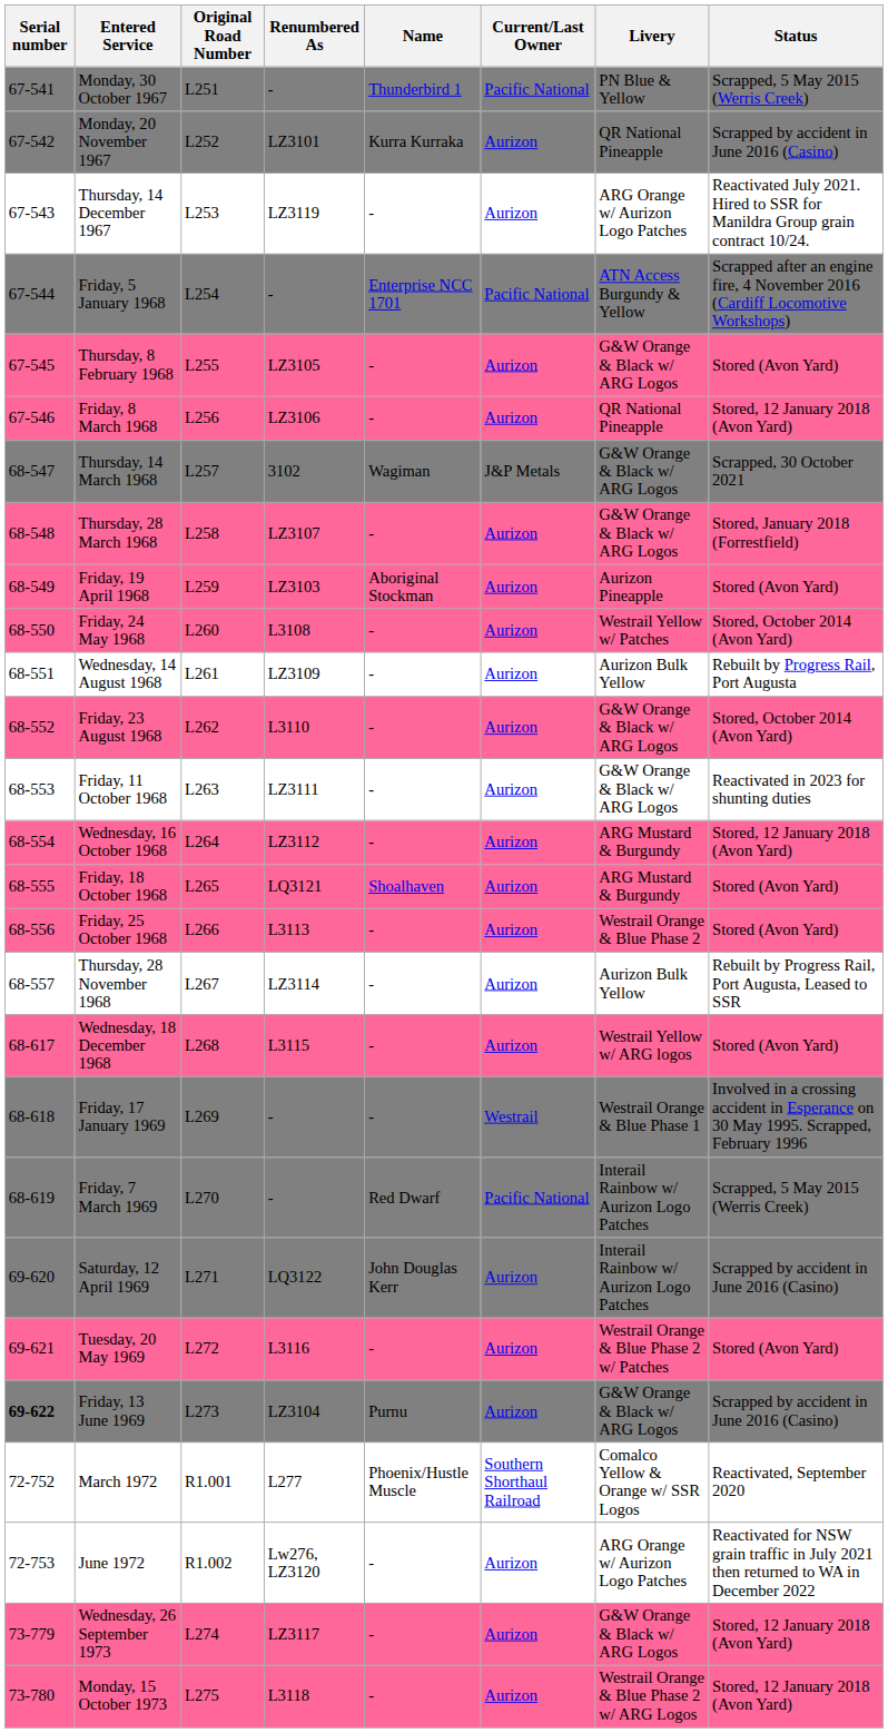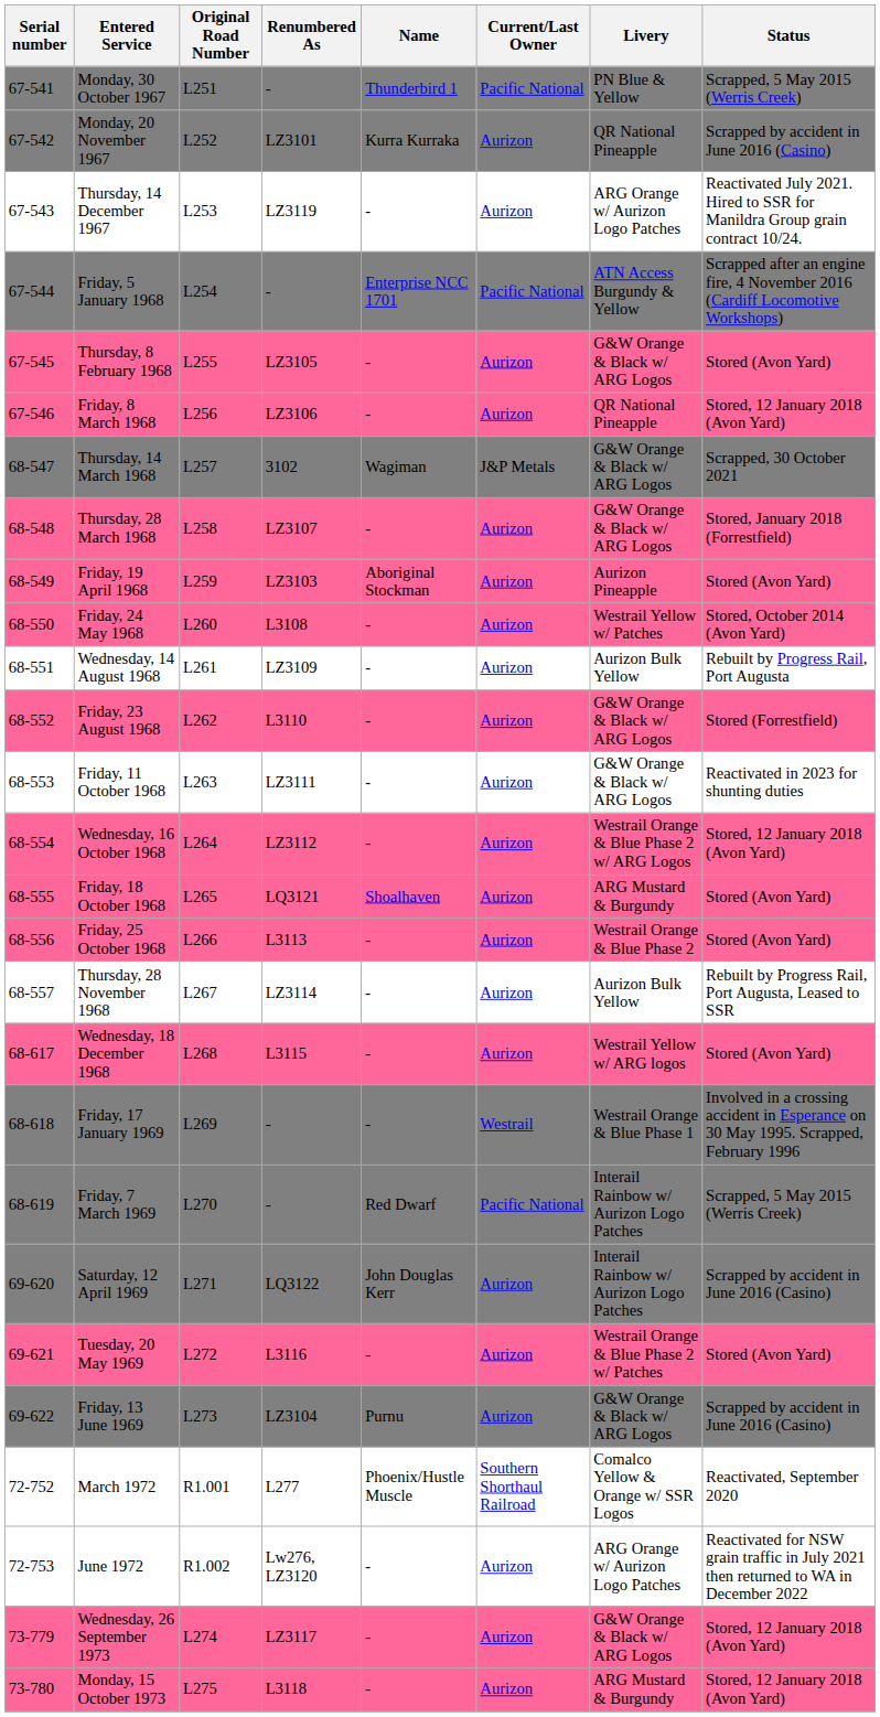 <table class="wikitable sortable">
 <tr>
 <th>Serial number</th>
 <th>Entered Service</th>
 <th>Original Road Number</th>
 <th>Renumbered As</th>
 <th>Name</th>
 <th>Current/Last Owner</th>
 <th>Livery</th>
 <th>Status</th>
 </tr>
 <tr>
 <td bgcolor="#808080">67-541</td>
 <td bgcolor="#808080">Monday, 30 October 1967</td>
 <td bgcolor="#808080">L251</td>
 <td bgcolor="#808080">-</td>
 <td bgcolor="#808080"><a href='#'>Thunderbird 1</a></td>
 <td bgcolor="#808080"><a href='#'>Pacific National</a></td>
 <td bgcolor="#808080">PN Blue & Yellow</td>
 <td bgcolor="#808080">Scrapped, 5 May 2015 (<a href='#'>Werris Creek</a>)</td>
 </tr>
 <tr>
 <td bgcolor="#808080">67-542</td>
 <td bgcolor="#808080">Monday, 20 November 1967</td>
 <td bgcolor="#808080">L252</td>
 <td bgcolor="#808080">LZ3101</td>
 <td bgcolor="#808080">Kurra Kurraka</td>
 <td bgcolor="#808080"><a href='#'>Aurizon</a></td>
 <td bgcolor="#808080">QR National Pineapple</td>
 <td bgcolor="#808080">Scrapped by accident in June 2016 (<a href='#'>Casino</a>)</td>
 </tr>
 <tr>
 <td bgcolor="#FFFFFF">67-543</td>
 <td bgcolor="#FFFFFF">Thursday, 14 December 1967</td>
 <td bgcolor="#FFFFFF">L253</td>
 <td bgcolor="#FFFFFF">LZ3119</td>
 <td bgcolor="#FFFFFF">-</td>
 <td bgcolor="#FFFFFF"><a href='#'>Aurizon</a></td>
 <td bgcolor="#FFFFFF">ARG Orange w/ Aurizon Logo Patches</td>
 <td bgcolor="#FFFFFF">Reactivated July 2021. Hired to SSR for Manildra Group grain contract 10/24.</td>
 </tr>
 <tr>
 <td bgcolor="#808080">67-544</td>
 <td bgcolor="#808080">Friday, 5 January 1968</td>
 <td bgcolor="#808080">L254</td>
 <td bgcolor="#808080">-</td>
 <td bgcolor="#808080"><a href='#'>Enterprise NCC 1701</a></td>
 <td bgcolor="#808080"><a href='#'>Pacific National</a></td>
 <td bgcolor="#808080"><a href='#'>ATN Access</a> Burgundy & Yellow</td>
 <td bgcolor="#808080">Scrapped after an engine fire, 4 November 2016 (<a href='#'>Cardiff Locomotive Workshops</a>)</td>
 </tr>
 <tr>
 <td bgcolor="#FF6699">67-545</td>
 <td bgcolor="#FF6699">Thursday, 8 February 1968</td>
 <td bgcolor="#FF6699">L255</td>
 <td bgcolor="#FF6699">LZ3105</td>
 <td bgcolor="#FF6699">-</td>
 <td bgcolor="#FF6699"><a href='#'>Aurizon</a></td>
 <td bgcolor="#FF6699">G&W Orange & Black w/ ARG Logos</td>
 <td bgcolor="#FF6699">Stored (Avon Yard)</td>
 </tr>
 <tr>
 <td bgcolor="#FF6699">67-546</td>
 <td bgcolor="#FF6699">Friday, 8 March 1968</td>
 <td bgcolor="#FF6699">L256</td>
 <td bgcolor="#FF6699">LZ3106</td>
 <td bgcolor="#FF6699">-</td>
 <td bgcolor="#FF6699"><a href='#'>Aurizon</a></td>
 <td bgcolor="#FF6699">QR National Pineapple</td>
 <td bgcolor="#FF6699">Stored, 12 January 2018 (Avon Yard)</td>
 </tr>
 <tr>
 <td bgcolor="#808080">68-547</td>
 <td bgcolor="#808080">Thursday, 14 March 1968</td>
 <td bgcolor="#808080">L257</td>
 <td bgcolor="#808080">3102</td>
 <td bgcolor="#808080">Wagiman</td>
 <td bgcolor="#808080">J&P Metals</td>
 <td bgcolor="#808080">G&W Orange & Black w/ ARG Logos</td>
 <td bgcolor="#808080">Scrapped, 30 October 2021</td>
 </tr>
 <tr>
 <td bgcolor="#FF6699">68-548</td>
 <td bgcolor="#FF6699">Thursday, 28 March 1968</td>
 <td bgcolor="#FF6699">L258</td>
 <td bgcolor="#FF6699">LZ3107</td>
 <td bgcolor="#FF6699">-</td>
 <td bgcolor="#FF6699"><a href='#'>Aurizon</a></td>
 <td bgcolor="#FF6699">G&W Orange & Black w/ ARG Logos</td>
 <td bgcolor="#FF6699">Stored, January 2018 (Forrestfield)</td>
 </tr>
 <tr>
 <td bgcolor="#FF6699">68-549</td>
 <td bgcolor="#FF6699">Friday, 19 April 1968</td>
 <td bgcolor="#FF6699">L259</td>
 <td bgcolor="#FF6699">LZ3103</td>
 <td bgcolor="#FF6699">Aboriginal Stockman</td>
 <td bgcolor="#FF6699"><a href='#'>Aurizon</a></td>
 <td bgcolor="#FF6699">Aurizon Pineapple</td>
 <td bgcolor="#FF6699">Stored (Avon Yard)</td>
 </tr>
 <tr>
 <td bgcolor="#FF6699">68-550</td>
 <td bgcolor="#FF6699">Friday, 24 May 1968</td>
 <td bgcolor="#FF6699">L260</td>
 <td bgcolor="#FF6699">L3108</td>
 <td bgcolor="#FF6699">-</td>
 <td bgcolor="#FF6699"><a href='#'>Aurizon</a></td>
 <td bgcolor="#FF6699">Westrail Yellow w/ Patches</td>
 <td bgcolor="#FF6699">Stored, October 2014 (Avon Yard)</td>
 </tr>
 <tr>
 <td bgcolor="#FFFFFF">68-551</td>
 <td bgcolor="#FFFFFF">Wednesday, 14 August 1968</td>
 <td bgcolor="#FFFFFF">L261</td>
 <td bgcolor="#FFFFFF">LZ3109</td>
 <td bgcolor="#FFFFFF">-</td>
 <td bgcolor="#FFFFFF"><a href='#'>Aurizon</a></td>
 <td bgcolor="#FFFFFF">Aurizon Bulk Yellow</td>
 <td bgcolor="#FFFFFF">Rebuilt by <a href='#'>Progress Rail</a>, Port Augusta</td>
 </tr>
 <tr>
 <td bgcolor="#FF6699">68-552</td>
 <td bgcolor="#FF6699">Friday, 23 August 1968</td>
 <td bgcolor="#FF6699">L262</td>
 <td bgcolor="#FF6699">L3110</td>
 <td bgcolor="#FF6699">-</td>
 <td bgcolor="#FF6699"><a href='#'>Aurizon</a></td>
 <td bgcolor="#FF6699">G&W Orange & Black w/ ARG Logos</td>
-<td bgcolor="#FF6699">Stored, October 2014 (Avon Yard)</td>
+<td bgcolor="#FF6699">Stored (Forrestfield)</td>
 </tr>
 <tr>
 <td bgcolor="#FFFFFF">68-553</td>
 <td bgcolor="#FFFFFF">Friday, 11 October 1968</td>
 <td bgcolor="#FFFFFF">L263</td>
 <td bgcolor="#FFFFFF">LZ3111</td>
 <td bgcolor="#FFFFFF">-</td>
 <td bgcolor="#FFFFFF"><a href='#'>Aurizon</a></td>
 <td bgcolor="#FFFFFF">G&W Orange & Black w/ ARG Logos</td>
 <td bgcolor="#FFFFFF">Reactivated in 2023 for shunting duties</td>
 </tr>
 <tr>
 <td bgcolor="#FF6699">68-554</td>
 <td bgcolor="#FF6699">Wednesday, 16 October 1968</td>
 <td bgcolor="#FF6699">L264</td>
 <td bgcolor="#FF6699">LZ3112</td>
 <td bgcolor="#FF6699">-</td>
 <td bgcolor="#FF6699"><a href='#'>Aurizon</a></td>
-<td bgcolor="#FF6699">ARG Mustard & Burgundy</td>
+<td bgcolor="#FF6699">Westrail Orange & Blue Phase 2 w/ ARG Logos</td>
 <td bgcolor="#FF6699">Stored, 12 January 2018 (Avon Yard)</td>
 </tr>
 <tr>
 <td bgcolor="#FF6699">68-555</td>
 <td bgcolor="#FF6699">Friday, 18 October 1968</td>
 <td bgcolor="#FF6699">L265</td>
 <td bgcolor="#FF6699">LQ3121</td>
 <td bgcolor="#FF6699"><a href='#'>Shoalhaven</a></td>
 <td bgcolor="#FF6699"><a href='#'>Aurizon</a></td>
 <td bgcolor="#FF6699">ARG Mustard & Burgundy</td>
 <td bgcolor="#FF6699">Stored (Avon Yard)</td>
 </tr>
 <tr>
 <td bgcolor="#FF6699">68-556</td>
 <td bgcolor="#FF6699">Friday, 25 October 1968</td>
 <td bgcolor="#FF6699">L266</td>
 <td bgcolor="#FF6699">L3113</td>
 <td bgcolor="#FF6699">-</td>
 <td bgcolor="#FF6699"><a href='#'>Aurizon</a></td>
 <td bgcolor="#FF6699">Westrail Orange & Blue Phase 2</td>
 <td bgcolor="#FF6699">Stored (Avon Yard)</td>
 </tr>
 <tr>
 <td bgcolor="#FFFFFF">68-557</td>
 <td bgcolor="#FFFFFF">Thursday, 28 November 1968</td>
 <td bgcolor="#FFFFFF">L267</td>
 <td bgcolor="#FFFFFF">LZ3114</td>
 <td bgcolor="#FFFFFF">-</td>
 <td bgcolor="#FFFFFF"><a href='#'>Aurizon</a></td>
 <td bgcolor="#FFFFFF">Aurizon Bulk Yellow</td>
 <td bgcolor="#FFFFFF">Rebuilt by Progress Rail, Port Augusta, Leased to SSR</td>
 </tr>
 <tr>
 <td bgcolor="#FF6699">68-617</td>
 <td bgcolor="#FF6699">Wednesday, 18 December 1968</td>
 <td bgcolor="#FF6699">L268</td>
 <td bgcolor="#FF6699">L3115</td>
 <td bgcolor="#FF6699">-</td>
 <td bgcolor="#FF6699"><a href='#'>Aurizon</a></td>
 <td bgcolor="#FF6699">Westrail Yellow w/ ARG logos</td>
 <td bgcolor="#FF6699">Stored (Avon Yard)</td>
 </tr>
 <tr>
 <td bgcolor="#808080">68-618</td>
 <td bgcolor="#808080">Friday, 17 January 1969</td>
 <td bgcolor="#808080">L269</td>
 <td bgcolor="#808080">-</td>
 <td bgcolor="#808080">-</td>
 <td bgcolor="#808080"><a href='#'>Westrail</a></td>
 <td bgcolor="#808080">Westrail Orange & Blue Phase 1</td>
 <td bgcolor="#808080">Involved in a crossing accident in <a href='#'>Esperance</a> on 30 May 1995. Scrapped, February 1996</td>
 </tr>
 <tr>
 <td bgcolor="#808080">68-619</td>
 <td bgcolor="#808080">Friday, 7 March 1969</td>
 <td bgcolor="#808080">L270</td>
 <td bgcolor="#808080">-</td>
 <td bgcolor="#808080">Red Dwarf</td>
 <td bgcolor="#808080"><a href='#'>Pacific National</a></td>
 <td bgcolor="#808080">Interail Rainbow w/ Aurizon Logo Patches</td>
 <td bgcolor="#808080">Scrapped, 5 May 2015 (Werris Creek)</td>
 </tr>
 <tr>
 <td bgcolor="#808080">69-620</td>
 <td bgcolor="#808080">Saturday, 12 April 1969</td>
 <td bgcolor="#808080">L271</td>
 <td bgcolor="#808080">LQ3122</td>
 <td bgcolor="#808080">John Douglas Kerr</td>
 <td bgcolor="#808080"><a href='#'>Aurizon</a></td>
 <td bgcolor="#808080">Interail Rainbow w/ Aurizon Logo Patches</td>
 <td bgcolor="#808080">Scrapped by accident in June 2016 (Casino)</td>
 </tr>
 <tr>
 <td bgcolor="#FF6699">69-621</td>
 <td bgcolor="#FF6699">Tuesday, 20 May 1969</td>
 <td bgcolor="#FF6699">L272</td>
 <td bgcolor="#FF6699">L3116</td>
 <td bgcolor="#FF6699">-</td>
 <td bgcolor="#FF6699"><a href='#'>Aurizon</a></td>
 <td bgcolor="#FF6699">Westrail Orange & Blue Phase 2 w/ Patches</td>
 <td bgcolor="#FF6699">Stored (Avon Yard)</td>
 </tr>
 <tr>
-<td bgcolor="#808080"><strong>69-622</strong></td>
+<td bgcolor="#808080">69-622</td>
 <td bgcolor="#808080">Friday, 13 June 1969</td>
 <td bgcolor="#808080">L273</td>
 <td bgcolor="#808080">LZ3104</td>
 <td bgcolor="#808080">Purnu</td>
 <td bgcolor="#808080"><a href='#'>Aurizon</a></td>
 <td bgcolor="#808080">G&W Orange & Black w/ ARG Logos</td>
 <td bgcolor="#808080">Scrapped by accident in June 2016 (Casino)</td>
 </tr>
 <tr>
 <td bgcolor="#FFFFFF">72-752</td>
 <td bgcolor="#FFFFFF">March 1972</td>
 <td bgcolor="#FFFFFF">R1.001</td>
 <td bgcolor="#FFFFFF">L277</td>
 <td bgcolor="#FFFFFF">Phoenix/Hustle Muscle</td>
 <td bgcolor="#FFFFFF"><a href='#'>Southern Shorthaul Railroad</a></td>
 <td bgcolor="#FFFFFF">Comalco Yellow & Orange w/ SSR Logos</td>
 <td bgcolor="#FFFFFF">Reactivated, September 2020</td>
 </tr>
 <tr>
 <td bgcolor="#FFFFFF">72-753</td>
 <td bgcolor="#FFFFFF">June 1972</td>
 <td bgcolor="#FFFFFF">R1.002</td>
 <td bgcolor="#FFFFFF">Lw276, LZ3120</td>
 <td bgcolor="#FFFFFF">-</td>
 <td bgcolor="#FFFFFF"><a href='#'>Aurizon</a></td>
 <td bgcolor="#FFFFFF">ARG Orange w/ Aurizon Logo Patches</td>
 <td bgcolor="#FFFFFF">Reactivated for NSW grain traffic in July 2021 then returned to WA in December 2022</td>
 </tr>
 <tr>
 <td bgcolor="#FF6699">73-779</td>
 <td bgcolor="#FF6699">Wednesday, 26 September 1973</td>
 <td bgcolor="#FF6699">L274</td>
 <td bgcolor="#FF6699">LZ3117</td>
 <td bgcolor="#FF6699">-</td>
 <td bgcolor="#FF6699"><a href='#'>Aurizon</a></td>
 <td bgcolor="#FF6699">G&W Orange & Black w/ ARG Logos</td>
 <td bgcolor="#FF6699">Stored, 12 January 2018 (Avon Yard)</td>
 </tr>
 <tr>
 <td bgcolor="#FF6699">73-780</td>
 <td bgcolor="#FF6699">Monday, 15 October 1973</td>
 <td bgcolor="#FF6699">L275</td>
 <td bgcolor="#FF6699">L3118</td>
 <td bgcolor="#FF6699">-</td>
 <td bgcolor="#FF6699"><a href='#'>Aurizon</a></td>
-<td bgcolor="#FF6699">Westrail Orange & Blue Phase 2 w/ ARG Logos</td>
+<td bgcolor="#FF6699">ARG Mustard & Burgundy</td>
 <td bgcolor="#FF6699">Stored, 12 January 2018 (Avon Yard)</td>
 </tr>
 </table>
